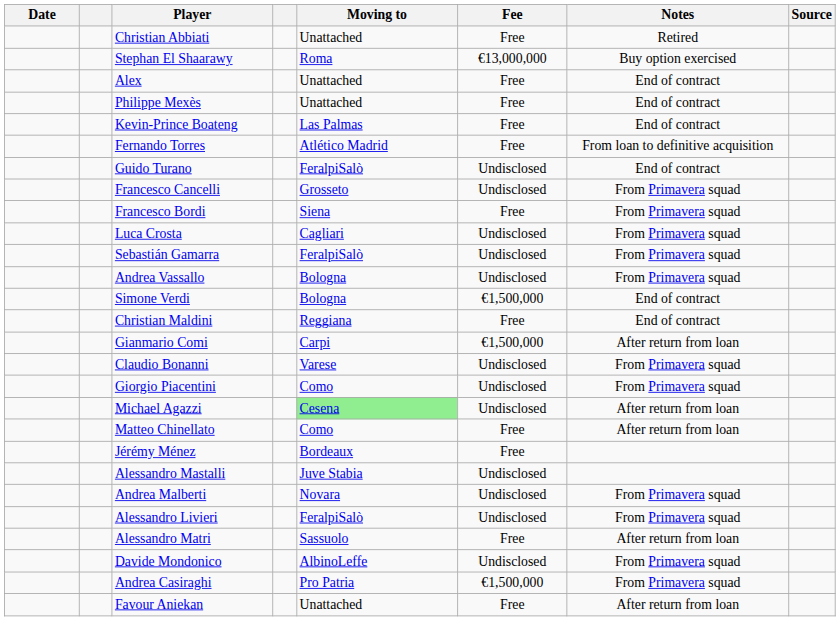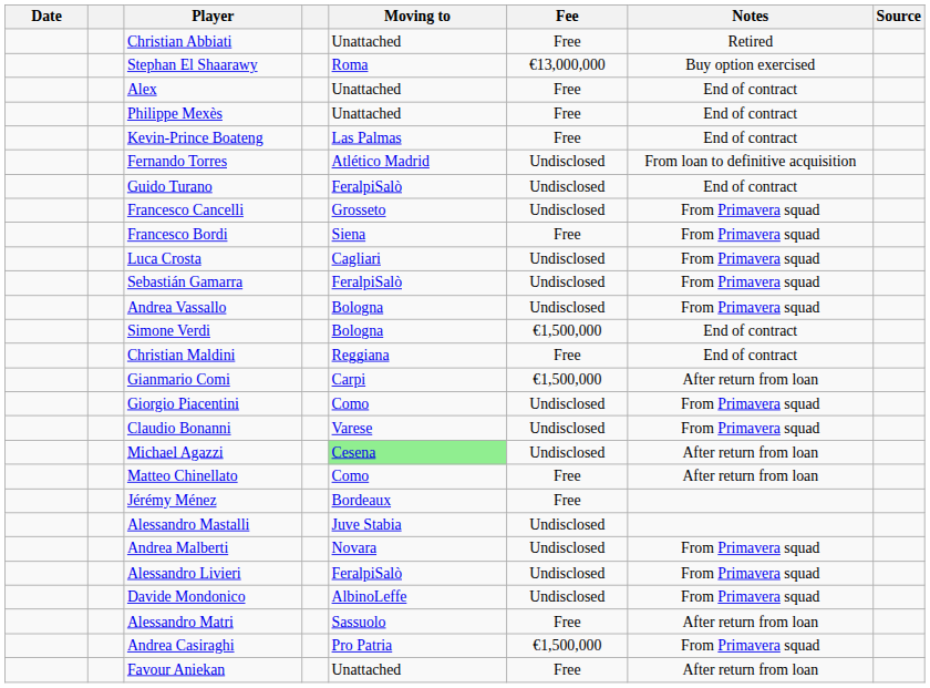 <table class="wikitable sortable">
 <tr>
 <th style="width:80px;">Date</th>
 <th style="width:30px;"></th>
 <th style="width:180px;">Player</th>
 <th style="width:20px;"></th>
 <th style="width:180px;">Moving to</th>
 <th style="width:120px;" class="unsortable">Fee</th>
 <th style="width:250px;" class="unsortable">Notes</th>
 <th style="width:20px;">Source</th>
 </tr>
 <tr>
 <td></td>
 <td align=center></td>
 <td> <a href='#'>Christian Abbiati</a></td>
 <td></td>
 <td>Unattached</td>
 <td align=center>Free</td>
 <td align=center>Retired</td>
 <td></td>
 </tr>
 <tr>
 <td></td>
 <td align=center></td>
 <td> <a href='#'>Stephan El Shaarawy</a></td>
 <td></td>
 <td> <a href='#'>Roma</a></td>
 <td align=center>€13,000,000</td>
 <td align=center>Buy option exercised</td>
 <td></td>
 </tr>
 <tr>
 <td></td>
 <td align=center></td>
 <td> <a href='#'>Alex</a></td>
 <td></td>
 <td>Unattached</td>
 <td align=center>Free</td>
 <td align=center>End of contract</td>
 <td></td>
 </tr>
 <tr>
 <td></td>
 <td align=center></td>
 <td> <a href='#'>Philippe Mexès</a></td>
 <td></td>
 <td>Unattached</td>
 <td align=center>Free</td>
 <td align=center>End of contract</td>
 <td></td>
 </tr>
 <tr>
 <td></td>
 <td align=center></td>
 <td> <a href='#'>Kevin-Prince Boateng</a></td>
 <td></td>
 <td> <a href='#'>Las Palmas</a></td>
 <td align=center>Free</td>
 <td align=center>End of contract</td>
 <td></td>
 </tr>
 <tr>
 <td></td>
 <td align=center></td>
 <td> <a href='#'>Fernando Torres</a></td>
 <td></td>
 <td> <a href='#'>Atlético Madrid</a></td>
-<td align=center>Free</td>
+<td align=center>Undisclosed</td>
 <td align=center>From loan to definitive acquisition</td>
 <td></td>
 </tr>
 <tr>
 <td></td>
 <td align=center></td>
 <td> <a href='#'>Guido Turano</a></td>
 <td></td>
 <td> <a href='#'>FeralpiSalò</a></td>
 <td align=center>Undisclosed</td>
 <td align=center>End of contract</td>
 <td></td>
 </tr>
 <tr>
 <td></td>
 <td align=center></td>
 <td> <a href='#'>Francesco Cancelli</a></td>
 <td></td>
 <td> <a href='#'>Grosseto</a></td>
 <td align=center>Undisclosed</td>
 <td align=center>From <a href='#'>Primavera</a> squad</td>
 <td></td>
 </tr>
 <tr>
 <td></td>
 <td align=center></td>
 <td> <a href='#'>Francesco Bordi</a></td>
 <td></td>
 <td> <a href='#'>Siena</a></td>
 <td align=center>Free</td>
 <td align=center>From <a href='#'>Primavera</a> squad</td>
 <td></td>
 </tr>
 <tr>
 <td></td>
 <td align=center></td>
 <td> <a href='#'>Luca Crosta</a></td>
 <td></td>
 <td> <a href='#'>Cagliari</a></td>
 <td align=center>Undisclosed</td>
 <td align=center>From <a href='#'>Primavera</a> squad</td>
 <td></td>
 </tr>
 <tr>
 <td></td>
 <td align=center></td>
 <td> <a href='#'>Sebastián Gamarra</a></td>
 <td></td>
 <td> <a href='#'>FeralpiSalò</a></td>
 <td align=center>Undisclosed</td>
 <td align=center>From <a href='#'>Primavera</a> squad</td>
 <td></td>
 </tr>
 <tr>
 <td></td>
 <td align=center></td>
 <td> <a href='#'>Andrea Vassallo</a></td>
 <td></td>
 <td> <a href='#'>Bologna</a></td>
 <td align=center>Undisclosed</td>
 <td align=center>From <a href='#'>Primavera</a> squad</td>
 <td></td>
 </tr>
 <tr>
 <td></td>
 <td align=center></td>
 <td> <a href='#'>Simone Verdi</a></td>
 <td></td>
 <td> <a href='#'>Bologna</a></td>
 <td align=center>€1,500,000</td>
 <td align=center>End of contract</td>
 <td></td>
 </tr>
 <tr>
 <td></td>
 <td align=center></td>
 <td> <a href='#'>Christian Maldini</a></td>
 <td></td>
 <td> <a href='#'>Reggiana</a></td>
 <td align=center>Free</td>
 <td align=center>End of contract</td>
 <td></td>
 </tr>
 <tr>
 <td></td>
 <td align=center></td>
 <td> <a href='#'>Gianmario Comi</a></td>
 <td></td>
 <td> <a href='#'>Carpi</a></td>
 <td align=center>€1,500,000</td>
 <td align=center>After return from loan</td>
 <td></td>
 </tr>
 <tr>
 <td></td>
 <td align=center></td>
-<td> <a href='#'>Claudio Bonanni</a></td>
+<td> <a href='#'>Giorgio Piacentini</a></td>
 <td></td>
-<td> <a href='#'>Varese</a></td>
+<td> <a href='#'>Como</a></td>
 <td align=center>Undisclosed</td>
 <td align=center>From <a href='#'>Primavera</a> squad</td>
 <td></td>
 </tr>
 <tr>
 <td></td>
 <td align=center></td>
-<td> <a href='#'>Giorgio Piacentini</a></td>
+<td> <a href='#'>Claudio Bonanni</a></td>
 <td></td>
-<td> <a href='#'>Como</a></td>
+<td> <a href='#'>Varese</a></td>
 <td align=center>Undisclosed</td>
 <td align=center>From <a href='#'>Primavera</a> squad</td>
 <td></td>
 </tr>
 <tr>
 <td></td>
 <td align=center></td>
 <td> <a href='#'>Michael Agazzi</a></td>
 <td></td>
 <td style="background: lightgreen;"> <a href='#'>Cesena</a></td>
 <td align=center>Undisclosed</td>
 <td align=center>After return from loan</td>
 <td></td>
 </tr>
 <tr>
 <td></td>
 <td align=center></td>
 <td> <a href='#'>Matteo Chinellato</a></td>
 <td></td>
 <td> <a href='#'>Como</a></td>
 <td align=center>Free</td>
 <td align=center>After return from loan</td>
 <td></td>
 </tr>
 <tr>
 <td></td>
 <td align=center></td>
 <td> <a href='#'>Jérémy Ménez</a></td>
 <td></td>
 <td> <a href='#'>Bordeaux</a></td>
 <td align=center>Free</td>
 <td align=center></td>
 <td></td>
 </tr>
 <tr>
 <td></td>
 <td align=center></td>
 <td> <a href='#'>Alessandro Mastalli</a></td>
 <td></td>
 <td> <a href='#'>Juve Stabia</a></td>
 <td align=center>Undisclosed</td>
 <td align=center></td>
 <td></td>
 </tr>
 <tr>
 <td></td>
 <td align=center></td>
 <td> <a href='#'>Andrea Malberti</a></td>
 <td></td>
 <td> <a href='#'>Novara</a></td>
 <td align=center>Undisclosed</td>
 <td align=center>From <a href='#'>Primavera</a> squad</td>
 <td></td>
 </tr>
 <tr>
 <td></td>
 <td align=center></td>
 <td> <a href='#'>Alessandro Livieri</a></td>
 <td></td>
 <td> <a href='#'>FeralpiSalò</a></td>
 <td align=center>Undisclosed</td>
 <td align=center>From <a href='#'>Primavera</a> squad</td>
 <td></td>
 </tr>
 <tr>
 <td></td>
 <td align=center></td>
+<td> <a href='#'>Davide Mondonico</a></td>
+<td></td>
+<td> <a href='#'>AlbinoLeffe</a></td>
+<td align=center>Undisclosed</td>
+<td align=center>From <a href='#'>Primavera</a> squad</td>
+<td></td>
+</tr>
+<tr>
+<td></td>
+<td align=center></td>
 <td> <a href='#'>Alessandro Matri</a></td>
 <td></td>
 <td> <a href='#'>Sassuolo</a></td>
 <td align=center>Free</td>
 <td align=center>After return from loan</td>
-<td></td>
-</tr>
-<tr>
-<td></td>
-<td align=center></td>
-<td> <a href='#'>Davide Mondonico</a></td>
-<td></td>
-<td> <a href='#'>AlbinoLeffe</a></td>
-<td align=center>Undisclosed</td>
-<td align=center>From <a href='#'>Primavera</a> squad</td>
 <td></td>
 </tr>
 <tr>
 <td></td>
 <td align=center></td>
 <td> <a href='#'>Andrea Casiraghi</a></td>
 <td></td>
 <td> <a href='#'>Pro Patria</a></td>
 <td align=center>€1,500,000</td>
 <td align=center>From <a href='#'>Primavera</a> squad</td>
 <td></td>
 </tr>
 <tr>
 <td></td>
 <td align=center></td>
 <td> <a href='#'>Favour Aniekan</a></td>
 <td></td>
 <td>Unattached</td>
 <td align=center>Free</td>
 <td align=center>After return from loan</td>
 <td></td>
 </tr>
 </table>
